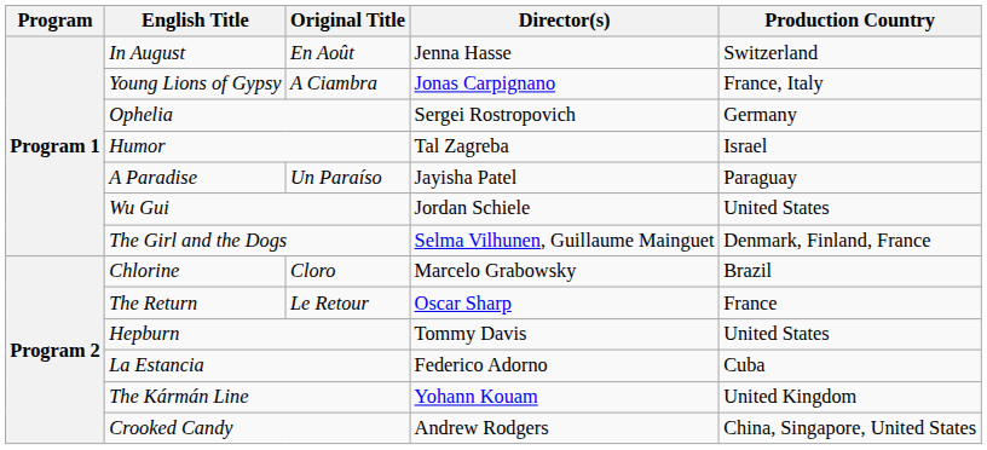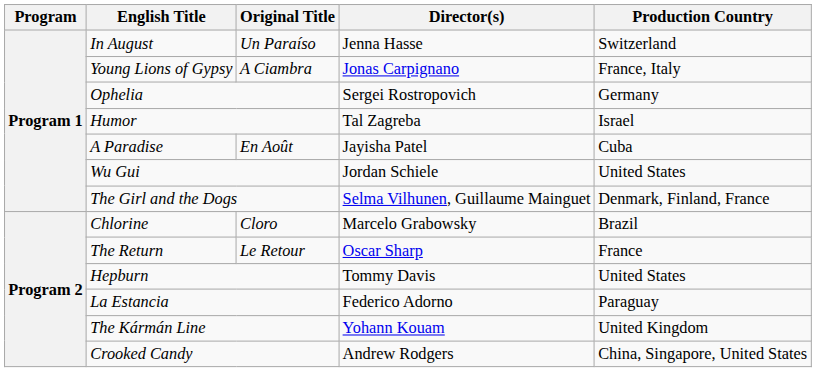 <table class="wikitable">
 <tr>
 <th>Program</th>
 <th>English Title</th>
 <th>Original Title</th>
 <th>Director(s)</th>
 <th>Production Country</th>
 </tr>
 <tr>
 <th rowspan="7">Program 1</th>
 <td><em>In August</em></td>
-<td><em>En Août</em></td>
+<td><em>Un Paraíso</em></td>
 <td>Jenna Hasse</td>
 <td>Switzerland</td>
 </tr>
 <tr>
 <td><em>Young Lions of Gypsy</em></td>
 <td><em>A Ciambra</em></td>
 <td><a href='#'>Jonas Carpignano</a></td>
 <td>France, Italy</td>
 </tr>
 <tr>
 <td colspan="2"><em>Ophelia</em></td>
 <td>Sergei Rostropovich</td>
 <td>Germany</td>
 </tr>
 <tr>
 <td colspan="2"><em>Humor</em></td>
 <td>Tal Zagreba</td>
 <td>Israel</td>
 </tr>
 <tr>
 <td><em>A Paradise</em></td>
-<td><em>Un Paraíso</em></td>
+<td><em>En Août</em></td>
 <td>Jayisha Patel</td>
-<td>Paraguay</td>
+<td>Cuba</td>
 </tr>
 <tr>
 <td colspan="2"><em>Wu Gui</em></td>
 <td>Jordan Schiele</td>
 <td>United States</td>
 </tr>
 <tr>
 <td colspan="2"><em>The Girl and the Dogs</em></td>
 <td><a href='#'>Selma Vilhunen</a>, Guillaume Mainguet</td>
 <td>Denmark, Finland, France</td>
 </tr>
 <tr>
 <th rowspan="6">Program 2</th>
 <td><em>Chlorine</em></td>
 <td><em>Cloro</em></td>
 <td>Marcelo Grabowsky</td>
 <td>Brazil</td>
 </tr>
 <tr>
 <td><em>The Return</em></td>
 <td><em>Le Retour</em></td>
 <td><a href='#'>Oscar Sharp</a></td>
 <td>France</td>
 </tr>
 <tr>
 <td colspan="2"><em>Hepburn</em></td>
 <td>Tommy Davis</td>
 <td>United States</td>
 </tr>
 <tr>
 <td colspan="2"><em>La Estancia</em></td>
 <td>Federico Adorno</td>
-<td>Cuba</td>
+<td>Paraguay</td>
 </tr>
 <tr>
 <td colspan="2"><em>The Kármán Line</em></td>
 <td><a href='#'>Yohann Kouam</a></td>
 <td>United Kingdom</td>
 </tr>
 <tr>
 <td colspan="2"><em>Crooked Candy</em></td>
 <td>Andrew Rodgers</td>
 <td>China, Singapore, United States</td>
 </tr>
 </table>
